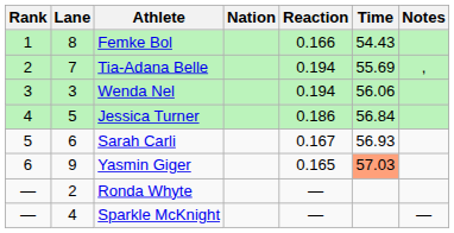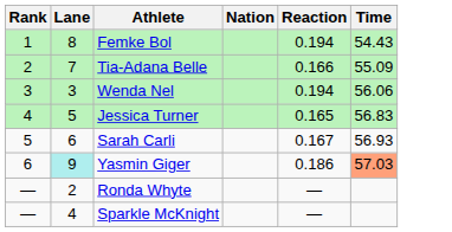 <table class="wikitable sortable" style="text-align:center">
 <tr>
 <th>Rank</th>
 <th>Lane</th>
 <th>Athlete</th>
 <th>Nation</th>
 <th>Reaction</th>
 <th>Time</th>
-<th>Notes</th>
 </tr>
 <tr bgcolor="#bbf3bb">
 <td>1</td>
 <td>8</td>
 <td align="left"><a href='#'>Femke Bol</a></td>
 <td align="left"></td>
-<td>0.166</td>
+<td>0.194</td>
 <td>54.43</td>
-<td></td>
 </tr>
 <tr bgcolor="#bbf3bb">
 <td>2</td>
 <td>7</td>
 <td align="left"><a href='#'>Tia-Adana Belle</a></td>
 <td align="left"></td>
-<td>0.194</td>
-<td>55.69</td>
-<td>, </td>
+<td>0.166</td>
+<td>55.09</td>
 </tr>
 <tr bgcolor="#bbf3bb">
 <td>3</td>
 <td>3</td>
 <td align="left"><a href='#'>Wenda Nel</a></td>
 <td align="left"></td>
 <td>0.194</td>
 <td>56.06</td>
-<td></td>
 </tr>
 <tr bgcolor="#bbf3bb">
 <td>4</td>
 <td>5</td>
 <td align="left"><a href='#'>Jessica Turner</a></td>
 <td align="left"></td>
-<td>0.186</td>
-<td>56.84</td>
-<td></td>
+<td>0.165</td>
+<td>56.83</td>
 </tr>
 <tr>
 <td>5</td>
 <td>6</td>
 <td align="left"><a href='#'>Sarah Carli</a></td>
 <td align="left"></td>
 <td>0.167</td>
 <td>56.93</td>
-<td></td>
 </tr>
 <tr>
 <td>6</td>
-<td>9</td>
+<td style="background: paleturquoise;">9</td>
 <td align="left"><a href='#'>Yasmin Giger</a></td>
 <td align="left"></td>
-<td>0.165</td>
+<td>0.186</td>
 <td style="background: lightsalmon;">57.03</td>
-<td></td>
 </tr>
 <tr>
 <td>—</td>
 <td>2</td>
 <td align="left"><a href='#'>Ronda Whyte</a></td>
 <td align="left"></td>
 <td>—</td>
-<td></td>
 <td></td>
 </tr>
 <tr>
 <td>—</td>
 <td>4</td>
 <td align="left"><a href='#'>Sparkle McKnight</a></td>
 <td align="left"></td>
 <td>—</td>
 <td></td>
-<td>—</td>
 </tr>
 </table>
